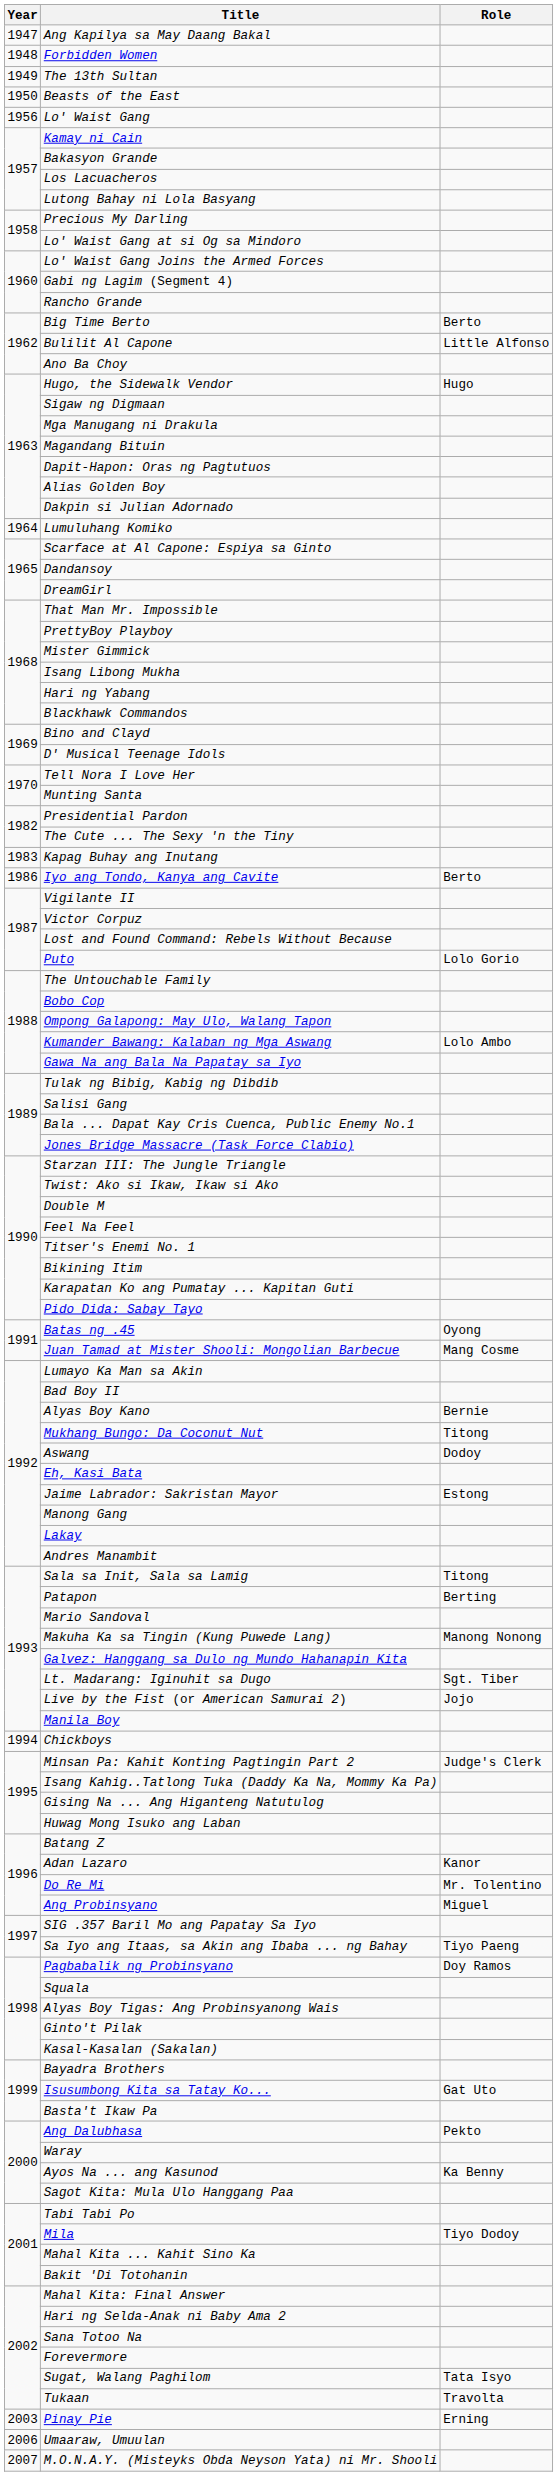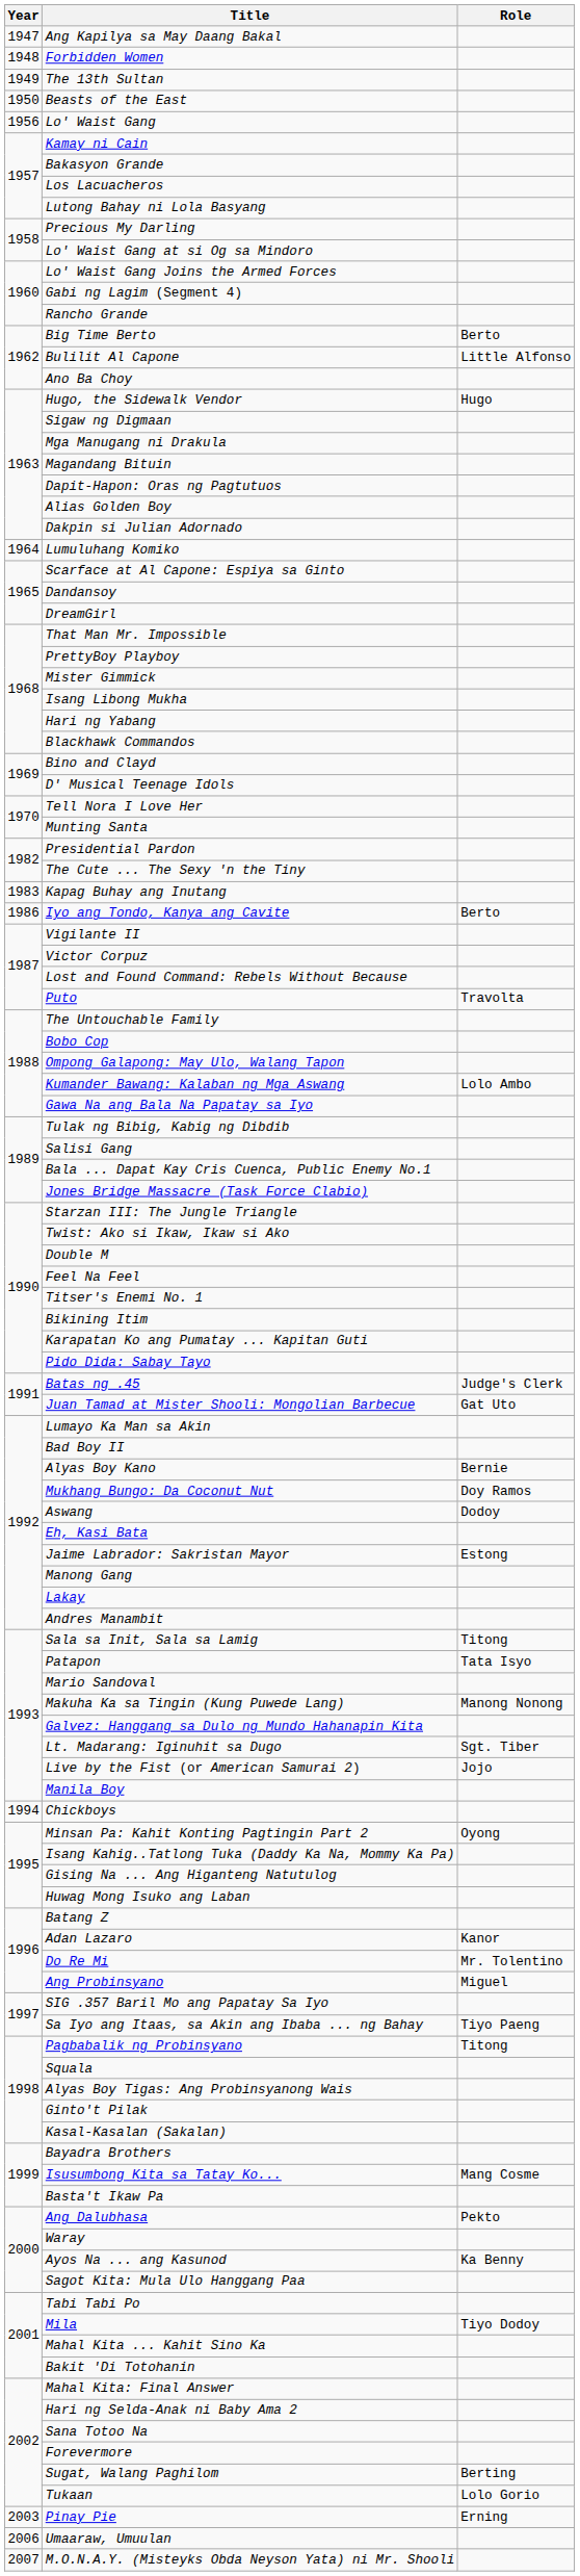 <table class="wikitable">
 <tr>
 <th>Year</th>
 <th>Title</th>
 <th>Role</th>
 </tr>
 <tr>
 <td>1947</td>
 <td><em>Ang Kapilya sa May Daang Bakal</em></td>
 <td></td>
 </tr>
 <tr>
 <td>1948</td>
 <td><em><a href='#'>Forbidden Women</a></em></td>
 <td></td>
 </tr>
 <tr>
 <td>1949</td>
 <td><em>The 13th Sultan</em></td>
 <td></td>
 </tr>
 <tr>
 <td>1950</td>
 <td><em>Beasts of the East</em></td>
 <td></td>
 </tr>
 <tr>
 <td>1956</td>
 <td><em>Lo' Waist Gang</em></td>
 <td></td>
 </tr>
 <tr>
 <td rowspan="4">1957</td>
 <td><em><a href='#'>Kamay ni Cain</a></em></td>
 <td></td>
 </tr>
 <tr>
 <td><em>Bakasyon Grande</em></td>
 <td></td>
 </tr>
 <tr>
 <td><em>Los Lacuacheros</em></td>
 <td></td>
 </tr>
 <tr>
 <td><em>Lutong Bahay ni Lola Basyang</em></td>
 <td></td>
 </tr>
 <tr>
 <td rowspan="2">1958</td>
 <td><em>Precious My Darling</em></td>
 <td></td>
 </tr>
 <tr>
 <td><em>Lo' Waist Gang at si Og sa Mindoro</em></td>
 <td></td>
 </tr>
 <tr>
 <td rowspan="3">1960</td>
 <td><em>Lo' Waist Gang Joins the Armed Forces</em></td>
 <td></td>
 </tr>
 <tr>
 <td><em>Gabi ng Lagim</em> (Segment 4)</td>
 <td></td>
 </tr>
 <tr>
 <td><em>Rancho Grande</em></td>
 <td></td>
 </tr>
 <tr>
 <td rowspan="3">1962</td>
 <td><em>Big Time Berto</em></td>
 <td>Berto</td>
 </tr>
 <tr>
 <td><em>Bulilit Al Capone</em></td>
 <td>Little Alfonso</td>
 </tr>
 <tr>
 <td><em>Ano Ba Choy</em></td>
 <td></td>
 </tr>
 <tr>
 <td rowspan="7">1963</td>
 <td><em>Hugo, the Sidewalk Vendor</em></td>
 <td>Hugo</td>
 </tr>
 <tr>
 <td><em>Sigaw ng Digmaan</em></td>
 <td></td>
 </tr>
 <tr>
 <td><em>Mga Manugang ni Drakula</em></td>
 <td></td>
 </tr>
 <tr>
 <td><em>Magandang Bituin</em></td>
 <td></td>
 </tr>
 <tr>
 <td><em>Dapit-Hapon: Oras ng Pagtutuos</em></td>
 <td></td>
 </tr>
 <tr>
 <td><em>Alias Golden Boy</em></td>
 <td></td>
 </tr>
 <tr>
 <td><em>Dakpin si Julian Adornado</em></td>
 <td></td>
 </tr>
 <tr>
 <td>1964</td>
 <td><em>Lumuluhang Komiko</em></td>
 <td></td>
 </tr>
 <tr>
 <td rowspan="3">1965</td>
 <td><em>Scarface at Al Capone: Espiya sa Ginto</em></td>
 <td></td>
 </tr>
 <tr>
 <td><em>Dandansoy</em></td>
 <td></td>
 </tr>
 <tr>
 <td><em>DreamGirl</em></td>
 <td></td>
 </tr>
 <tr>
 <td rowspan="6">1968</td>
 <td><em>That Man Mr. Impossible</em></td>
 <td></td>
 </tr>
 <tr>
 <td><em>PrettyBoy Playboy</em></td>
 <td></td>
 </tr>
 <tr>
 <td><em>Mister Gimmick</em></td>
 <td></td>
 </tr>
 <tr>
 <td><em>Isang Libong Mukha</em></td>
 <td></td>
 </tr>
 <tr>
 <td><em>Hari ng Yabang</em></td>
 <td></td>
 </tr>
 <tr>
 <td><em>Blackhawk Commandos</em></td>
 <td></td>
 </tr>
 <tr>
 <td rowspan="2">1969</td>
 <td><em>Bino and Clayd</em></td>
 <td></td>
 </tr>
 <tr>
 <td><em>D' Musical Teenage Idols</em></td>
 <td></td>
 </tr>
 <tr>
 <td rowspan="2">1970</td>
 <td><em>Tell Nora I Love Her</em></td>
 <td></td>
 </tr>
 <tr>
 <td><em>Munting Santa</em></td>
 <td></td>
 </tr>
 <tr>
 <td rowspan="2">1982</td>
 <td><em>Presidential Pardon</em></td>
 <td></td>
 </tr>
 <tr>
 <td><em>The Cute ... The Sexy 'n the Tiny</em></td>
 <td></td>
 </tr>
 <tr>
 <td>1983</td>
 <td><em>Kapag Buhay ang Inutang</em></td>
 <td></td>
 </tr>
 <tr>
 <td>1986</td>
 <td><em><a href='#'>Iyo ang Tondo, Kanya ang Cavite</a></em></td>
 <td>Berto</td>
 </tr>
 <tr>
 <td rowspan="4">1987</td>
 <td><em>Vigilante II</em></td>
 <td></td>
 </tr>
 <tr>
 <td><em>Victor Corpuz</em></td>
 <td></td>
 </tr>
 <tr>
 <td><em>Lost and Found Command: Rebels Without Because</em></td>
 <td></td>
 </tr>
 <tr>
 <td><em><a href='#'>Puto</a></em></td>
-<td>Lolo Gorio</td>
+<td>Travolta</td>
 </tr>
 <tr>
 <td rowspan="5">1988</td>
 <td><em>The Untouchable Family</em></td>
 <td></td>
 </tr>
 <tr>
 <td><em><a href='#'>Bobo Cop</a></em></td>
 <td></td>
 </tr>
 <tr>
 <td><em><a href='#'>Ompong Galapong: May Ulo, Walang Tapon</a></em></td>
 <td></td>
 </tr>
 <tr>
 <td><em><a href='#'>Kumander Bawang: Kalaban ng Mga Aswang</a></em></td>
 <td>Lolo Ambo</td>
 </tr>
 <tr>
 <td><em><a href='#'>Gawa Na ang Bala Na Papatay sa Iyo</a></em></td>
 <td></td>
 </tr>
 <tr>
 <td rowspan="4">1989</td>
 <td><em>Tulak ng Bibig, Kabig ng Dibdib</em></td>
 <td></td>
 </tr>
 <tr>
 <td><em>Salisi Gang</em></td>
 <td></td>
 </tr>
 <tr>
 <td><em>Bala ... Dapat Kay Cris Cuenca, Public Enemy No.1</em></td>
 <td></td>
 </tr>
 <tr>
 <td><em><a href='#'>Jones Bridge Massacre (Task Force Clabio)</a></em> </td>
 <td></td>
 </tr>
 <tr>
 <td rowspan="8">1990</td>
 <td><em>Starzan III: The Jungle Triangle</em> </td>
 <td></td>
 </tr>
 <tr>
 <td><em>Twist: Ako si Ikaw, Ikaw si Ako</em></td>
 <td></td>
 </tr>
 <tr>
 <td><em>Double M</em></td>
 <td></td>
 </tr>
 <tr>
 <td><em>Feel Na Feel</em> </td>
 <td></td>
 </tr>
 <tr>
 <td><em>Titser's Enemi No. 1</em> </td>
 <td></td>
 </tr>
 <tr>
 <td><em>Bikining Itim</em></td>
 <td></td>
 </tr>
 <tr>
 <td><em>Karapatan Ko ang Pumatay ... Kapitan Guti</em> </td>
 <td></td>
 </tr>
 <tr>
 <td><em><a href='#'>Pido Dida: Sabay Tayo</a></em> </td>
 <td></td>
 </tr>
 <tr>
 <td rowspan="2">1991</td>
 <td><em><a href='#'>Batas ng .45</a></em></td>
-<td>Oyong</td>
+<td>Judge's Clerk</td>
 </tr>
 <tr>
 <td><em><a href='#'>Juan Tamad at Mister Shooli: Mongolian Barbecue</a></em></td>
-<td>Mang Cosme</td>
+<td>Gat Uto</td>
 </tr>
 <tr>
 <td rowspan="10">1992</td>
 <td><em>Lumayo Ka Man sa Akin</em></td>
 <td></td>
 </tr>
 <tr>
 <td><em>Bad Boy II</em></td>
 <td></td>
 </tr>
 <tr>
 <td><em>Alyas Boy Kano</em></td>
 <td>Bernie</td>
 </tr>
 <tr>
 <td><em><a href='#'>Mukhang Bungo: Da Coconut Nut</a></em> </td>
-<td>Titong</td>
+<td>Doy Ramos</td>
 </tr>
 <tr>
 <td><em>Aswang</em> </td>
 <td>Dodoy</td>
 </tr>
 <tr>
 <td><em><a href='#'>Eh, Kasi Bata</a></em> </td>
 <td></td>
 </tr>
 <tr>
 <td><em>Jaime Labrador: Sakristan Mayor</em> </td>
 <td>Estong</td>
 </tr>
 <tr>
 <td><em>Manong Gang</em> </td>
 <td></td>
 </tr>
 <tr>
 <td><em><a href='#'>Lakay</a></em> </td>
 <td></td>
 </tr>
 <tr>
 <td><em>Andres Manambit</em> </td>
 <td></td>
 </tr>
 <tr>
 <td rowspan="8">1993</td>
 <td><em>Sala sa Init, Sala sa Lamig</em></td>
 <td>Titong</td>
 </tr>
 <tr>
 <td><em>Patapon</em></td>
-<td>Berting</td>
+<td>Tata Isyo</td>
 </tr>
 <tr>
 <td><em>Mario Sandoval</em></td>
 <td></td>
 </tr>
 <tr>
 <td><em>Makuha Ka sa Tingin (Kung Puwede Lang)</em></td>
 <td>Manong Nonong</td>
 </tr>
 <tr>
 <td><em><a href='#'>Galvez: Hanggang sa Dulo ng Mundo Hahanapin Kita</a></em></td>
 <td></td>
 </tr>
 <tr>
 <td><em>Lt. Madarang: Iginuhit sa Dugo</em></td>
 <td>Sgt. Tiber</td>
 </tr>
 <tr>
 <td><em>Live by the Fist</em> (or <em>American Samurai 2</em>)</td>
 <td>Jojo</td>
 </tr>
 <tr>
 <td><em><a href='#'>Manila Boy</a></em></td>
 <td></td>
 </tr>
 <tr>
 <td>1994</td>
 <td><em>Chickboys</em></td>
 <td></td>
 </tr>
 <tr>
 <td rowspan="4">1995</td>
 <td><em>Minsan Pa: Kahit Konting Pagtingin Part 2</em></td>
-<td>Judge's Clerk</td>
+<td>Oyong</td>
 </tr>
 <tr>
 <td><em>Isang Kahig..Tatlong Tuka (Daddy Ka Na, Mommy Ka Pa)</em></td>
 <td></td>
 </tr>
 <tr>
 <td><em>Gising Na ... Ang Higanteng Natutulog</em></td>
 <td></td>
 </tr>
 <tr>
 <td><em>Huwag Mong Isuko ang Laban</em> </td>
 <td></td>
 </tr>
 <tr>
 <td rowspan="4">1996</td>
 <td><em>Batang Z</em> </td>
 <td></td>
 </tr>
 <tr>
 <td><em>Adan Lazaro</em> </td>
 <td>Kanor</td>
 </tr>
 <tr>
 <td><em><a href='#'>Do Re Mi</a></em> </td>
 <td>Mr. Tolentino</td>
 </tr>
 <tr>
 <td><em><a href='#'>Ang Probinsyano</a></em> </td>
 <td>Miguel</td>
 </tr>
 <tr>
 <td rowspan="2">1997</td>
 <td><em>SIG .357 Baril Mo ang Papatay Sa Iyo</em></td>
 <td></td>
 </tr>
 <tr>
 <td><em>Sa Iyo ang Itaas, sa Akin ang Ibaba ... ng Bahay</em></td>
 <td>Tiyo Paeng</td>
 </tr>
 <tr>
 <td rowspan="5">1998</td>
 <td><em><a href='#'>Pagbabalik ng Probinsyano</a></em></td>
-<td>Doy Ramos</td>
+<td>Titong</td>
 </tr>
 <tr>
 <td><em>Squala</em></td>
 <td></td>
 </tr>
 <tr>
 <td><em>Alyas Boy Tigas: Ang Probinsyanong Wais</em></td>
 <td></td>
 </tr>
 <tr>
 <td><em>Ginto't Pilak</em></td>
 <td></td>
 </tr>
 <tr>
 <td><em>Kasal-Kasalan (Sakalan)</em></td>
 <td></td>
 </tr>
 <tr>
 <td rowspan="3">1999</td>
 <td><em>Bayadra Brothers</em></td>
 <td></td>
 </tr>
 <tr>
 <td><em><a href='#'>Isusumbong Kita sa Tatay Ko...</a></em></td>
-<td>Gat Uto</td>
+<td>Mang Cosme</td>
 </tr>
 <tr>
 <td><em>Basta't Ikaw Pa</em></td>
 <td></td>
 </tr>
 <tr>
 <td rowspan="4">2000</td>
 <td><em><a href='#'>Ang Dalubhasa</a></em></td>
 <td>Pekto</td>
 </tr>
 <tr>
 <td><em>Waray</em></td>
 <td></td>
 </tr>
 <tr>
 <td><em>Ayos Na ... ang Kasunod</em></td>
 <td>Ka Benny</td>
 </tr>
 <tr>
 <td><em>Sagot Kita: Mula Ulo Hanggang Paa</em></td>
 <td></td>
 </tr>
 <tr>
 <td rowspan="4">2001</td>
 <td><em>Tabi Tabi Po</em></td>
 <td></td>
 </tr>
 <tr>
 <td><em><a href='#'>Mila</a></em></td>
 <td>Tiyo Dodoy</td>
 </tr>
 <tr>
 <td><em>Mahal Kita ... Kahit Sino Ka</em></td>
 <td></td>
 </tr>
 <tr>
 <td><em>Bakit 'Di Totohanin</em></td>
 <td></td>
 </tr>
 <tr>
 <td rowspan="6">2002</td>
 <td><em>Mahal Kita: Final Answer</em></td>
 <td></td>
 </tr>
 <tr>
 <td><em>Hari ng Selda-Anak ni Baby Ama 2</em></td>
 <td></td>
 </tr>
 <tr>
 <td><em>Sana Totoo Na</em></td>
 <td></td>
 </tr>
 <tr>
 <td><em>Forevermore</em></td>
 <td></td>
 </tr>
 <tr>
 <td><em>Sugat, Walang Paghilom</em></td>
-<td>Tata Isyo</td>
+<td>Berting</td>
 </tr>
 <tr>
 <td><em>Tukaan</em></td>
-<td>Travolta</td>
+<td>Lolo Gorio</td>
 </tr>
 <tr>
 <td>2003</td>
 <td><em><a href='#'>Pinay Pie</a></em></td>
 <td>Erning</td>
 </tr>
 <tr>
 <td>2006</td>
 <td><em>Umaaraw, Umuulan</em></td>
 <td></td>
 </tr>
 <tr>
 <td>2007</td>
 <td><em>M.O.N.A.Y. (Misteyks Obda Neyson  Yata) ni Mr. Shooli</em></td>
 <td></td>
 </tr>
 </table>
